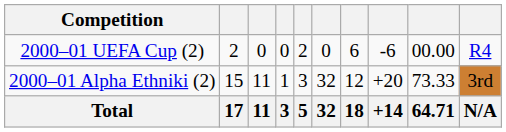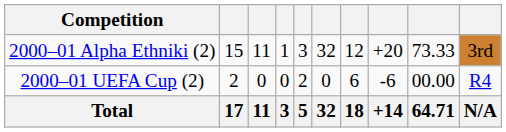 <table class="wikitable" style="text-align:center">
 <tr>
 <th>Competition</th>
 <th></th>
 <th></th>
 <th></th>
 <th></th>
 <th></th>
 <th></th>
 <th></th>
 <th></th>
 <th></th>
 </tr>
 <tr>
+<td><a href='#'>2000–01 Alpha Ethniki</a> (2)</td>
+<td>15</td>
+<td>11</td>
+<td>1</td>
+<td>3</td>
+<td>32</td>
+<td>12</td>
+<td>+20</td>
+<td>73.33</td>
+<td bgcolor=#CD7F32>3rd</td>
+</tr>
+<tr>
 <td><a href='#'>2000–01 UEFA Cup</a> (2)</td>
 <td>2</td>
 <td>0</td>
 <td>0</td>
 <td>2</td>
 <td>0</td>
 <td>6</td>
 <td>-6</td>
 <td>00.00</td>
 <td><a href='#'>R4</a></td>
-</tr>
-<tr>
-<td><a href='#'>2000–01 Alpha Ethniki</a> (2)</td>
-<td>15</td>
-<td>11</td>
-<td>1</td>
-<td>3</td>
-<td>32</td>
-<td>12</td>
-<td>+20</td>
-<td>73.33</td>
-<td bgcolor=#CD7F32>3rd</td>
 </tr>
 <tr>
 <th>Total</th>
 <th>17</th>
 <th>11</th>
 <th>3</th>
 <th>5</th>
 <th>32</th>
 <th>18</th>
 <th>+14</th>
 <th>64.71</th>
 <th>N/A</th>
 </tr>
 </table>
